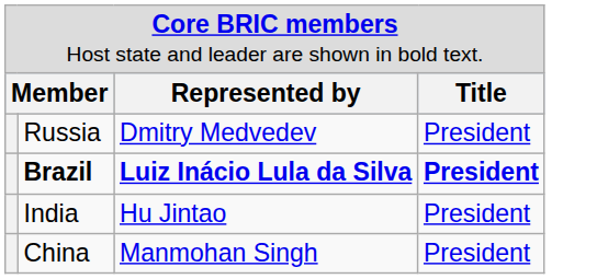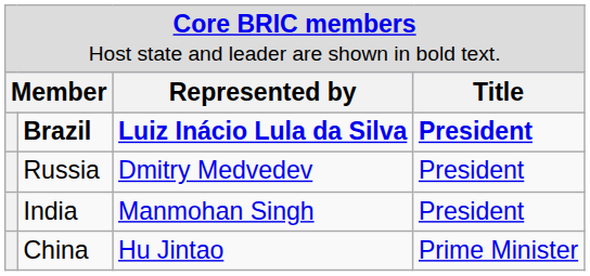 <table class="wikitable">
 <tr>
 <td colspan="4" style="text-align: center; background:Gainsboro"><strong><a href='#'>Core BRIC members</a></strong><br><small>Host state and leader are shown in bold text.</small></td>
 </tr>
 <tr style="background:LightSteelBlue; text-align:center;">
 <th colspan=2>Member</th>
 <th>Represented by</th>
 <th>Title</th>
 </tr>
 <tr>
 <th></th>
+<td><strong>Brazil</strong></td>
+<td><strong><a href='#'>Luiz Inácio Lula da Silva</a></strong></td>
+<td><strong><a href='#'>President</a></strong></td>
+</tr>
+<tr>
+<th></th>
 <td>Russia</td>
 <td><a href='#'>Dmitry Medvedev</a></td>
 <td><a href='#'>President</a></td>
 </tr>
 <tr>
 <th></th>
-<td><strong>Brazil</strong></td>
-<td><strong><a href='#'>Luiz Inácio Lula da Silva</a></strong></td>
-<td><strong><a href='#'>President</a></strong></td>
-</tr>
-<tr>
-<th></th>
 <td>India</td>
-<td><a href='#'>Hu Jintao</a></td>
+<td><a href='#'>Manmohan Singh</a></td>
 <td><a href='#'>President</a></td>
 </tr>
 <tr>
 <th></th>
 <td>China</td>
-<td><a href='#'>Manmohan Singh</a></td>
-<td><a href='#'>President</a></td>
+<td><a href='#'>Hu Jintao</a></td>
+<td><a href='#'>Prime Minister</a></td>
 </tr>
 </table>
